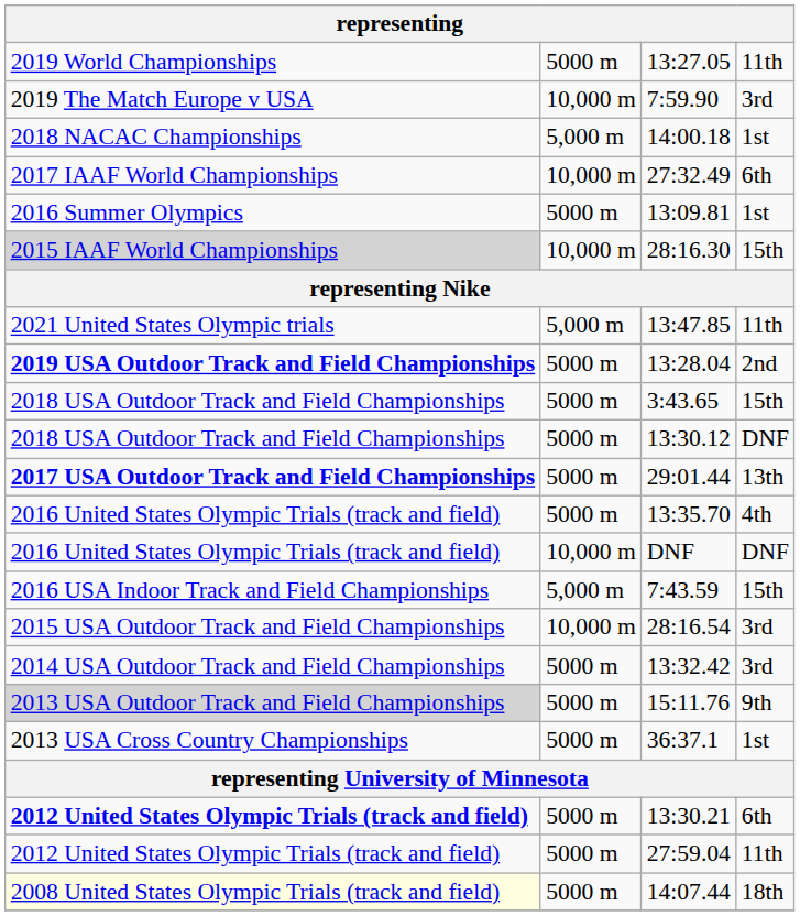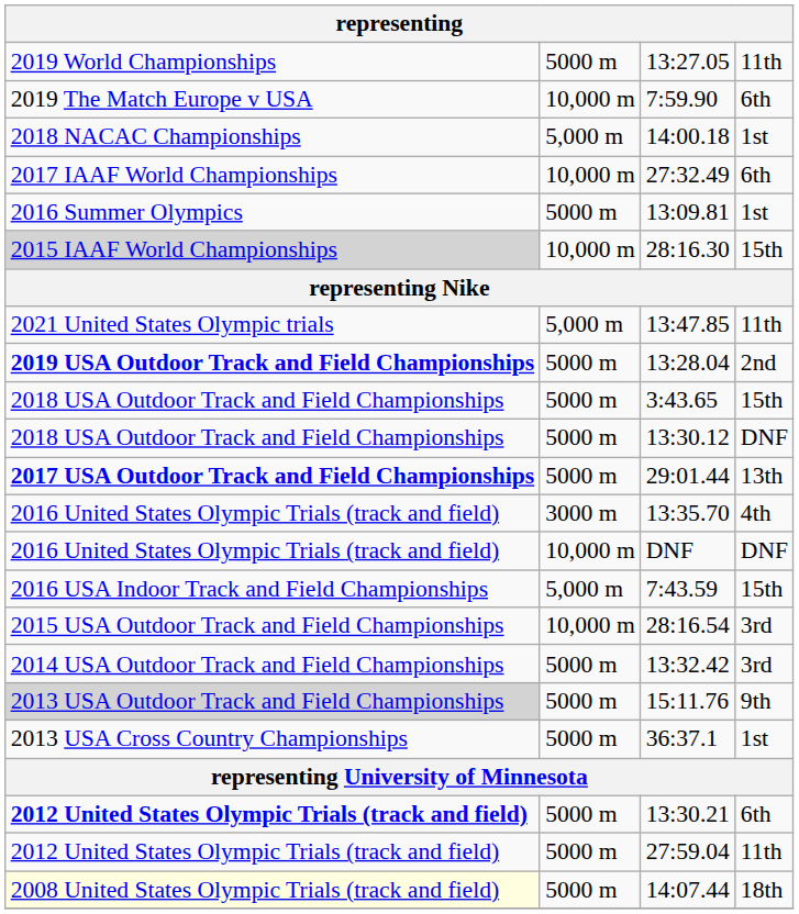 <table class="wikitable sortable">
 <tr>
 <th colspan="7">representing </th>
 </tr>
 <tr>
 <td><a href='#'>2019 World Championships</a></td>
 <td>5000 m</td>
 <td>13:27.05</td>
 <td>11th</td>
 </tr>
 <tr>
 <td>2019 <a href='#'>The Match Europe v USA</a></td>
 <td>10,000 m</td>
 <td>7:59.90</td>
-<td> 3rd</td>
+<td>6th</td>
 </tr>
 <tr>
 <td><a href='#'>2018 NACAC Championships</a></td>
 <td>5,000 m</td>
 <td>14:00.18</td>
 <td> 1st</td>
 </tr>
 <tr>
 <td><a href='#'>2017 IAAF World Championships</a></td>
 <td>10,000 m</td>
 <td>27:32.49</td>
 <td>6th</td>
 </tr>
 <tr>
 <td><a href='#'>2016 Summer Olympics</a></td>
 <td>5000 m</td>
 <td>13:09.81</td>
 <td> 1st</td>
 </tr>
 <tr>
 <td style="background: lightgrey;"><a href='#'>2015 IAAF World Championships</a></td>
 <td>10,000 m</td>
 <td>28:16.30</td>
 <td>15th</td>
 </tr>
 <tr>
 <th colspan="7">representing Nike</th>
 </tr>
 <tr>
 <td><a href='#'>2021 United States Olympic trials</a></td>
 <td>5,000 m</td>
 <td>13:47.85</td>
 <td>11th</td>
 </tr>
 <tr>
 <td><strong><a href='#'>2019 USA Outdoor Track and Field Championships</a></strong></td>
 <td>5000 m</td>
 <td>13:28.04</td>
 <td> 2nd</td>
 </tr>
 <tr>
 <td><a href='#'>2018 USA Outdoor Track and Field Championships</a></td>
 <td>5000 m</td>
 <td>3:43.65</td>
 <td>15th</td>
 </tr>
 <tr>
 <td><a href='#'>2018 USA Outdoor Track and Field Championships</a></td>
 <td>5000 m</td>
 <td>13:30.12</td>
 <td>DNF</td>
 </tr>
 <tr>
 <td><strong><a href='#'>2017 USA Outdoor Track and Field Championships</a></strong></td>
 <td>5000 m</td>
 <td>29:01.44</td>
 <td>13th</td>
 </tr>
 <tr>
 <td><a href='#'>2016 United States Olympic Trials (track and field)</a></td>
-<td>5000 m</td>
+<td>3000 m</td>
 <td>13:35.70</td>
 <td>4th</td>
 </tr>
 <tr>
 <td><a href='#'>2016 United States Olympic Trials (track and field)</a></td>
 <td>10,000 m</td>
 <td>DNF</td>
 <td>DNF</td>
 </tr>
 <tr>
 <td><a href='#'>2016 USA Indoor Track and Field Championships</a></td>
 <td>5,000 m</td>
 <td>7:43.59</td>
 <td>15th</td>
 </tr>
 <tr>
 <td><a href='#'>2015 USA Outdoor Track and Field Championships</a></td>
 <td>10,000 m</td>
 <td>28:16.54</td>
 <td> 3rd</td>
 </tr>
 <tr>
 <td><a href='#'>2014 USA Outdoor Track and Field Championships</a></td>
 <td>5000 m</td>
 <td>13:32.42</td>
 <td> 3rd</td>
 </tr>
 <tr>
 <td style="background: lightgrey;"><a href='#'>2013 USA Outdoor Track and Field Championships</a></td>
 <td>5000 m</td>
 <td>15:11.76</td>
 <td>9th</td>
 </tr>
 <tr>
 <td>2013 <a href='#'>USA Cross Country Championships</a></td>
 <td>5000 m</td>
 <td>36:37.1</td>
 <td> 1st</td>
 </tr>
 <tr>
 <th colspan="7">representing <a href='#'>University of Minnesota</a></th>
 </tr>
 <tr>
 <td><strong><a href='#'>2012 United States Olympic Trials (track and field)</a></strong></td>
 <td>5000 m</td>
 <td>13:30.21</td>
 <td>6th</td>
 </tr>
 <tr>
 <td><a href='#'>2012 United States Olympic Trials (track and field)</a></td>
 <td>5000 m</td>
 <td>27:59.04</td>
 <td>11th</td>
 </tr>
 <tr>
 <td style="background: lightyellow;"><a href='#'>2008 United States Olympic Trials (track and field)</a></td>
 <td>5000 m</td>
 <td>14:07.44</td>
 <td>18th</td>
 </tr>
 <tr>
 </tr>
 </table>
